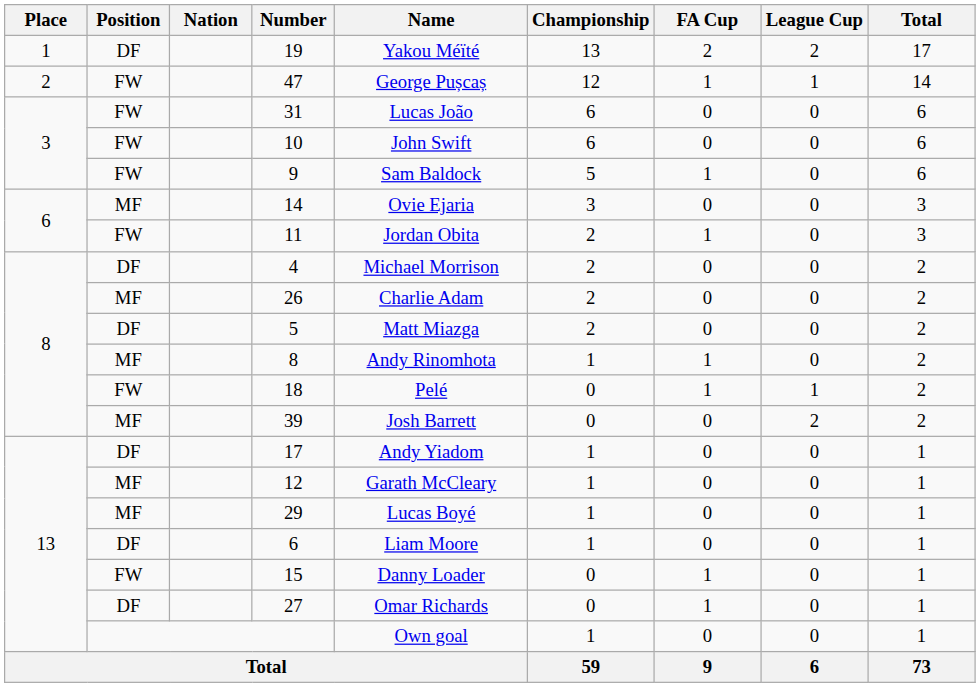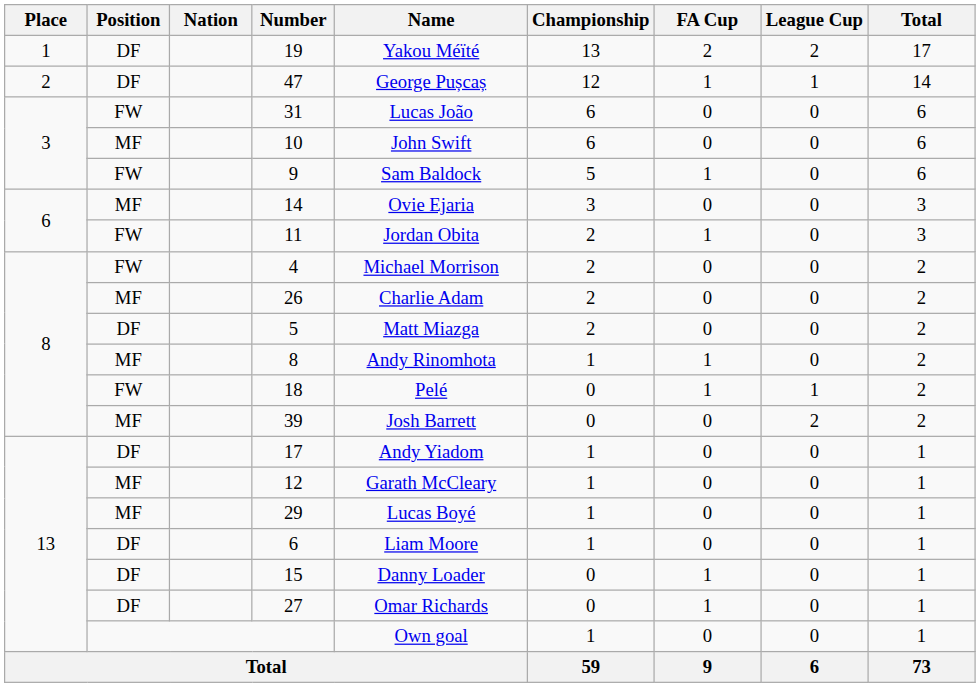 <table class="wikitable" style="font-size: 95%; text-align: center">
 <tr>
 <th width=60>Place</th>
 <th width=60>Position</th>
 <th width=60>Nation</th>
 <th width=60>Number</th>
 <th width=150>Name</th>
 <th width=80>Championship</th>
 <th width=80>FA Cup</th>
 <th width=80>League Cup</th>
 <th width=80>Total</th>
 </tr>
 <tr>
 <td>1</td>
 <td>DF</td>
 <td></td>
 <td>19</td>
 <td><a href='#'>Yakou Méïté</a></td>
 <td>13</td>
 <td>2</td>
 <td>2</td>
 <td>17</td>
 </tr>
 <tr>
 <td>2</td>
-<td>FW</td>
+<td>DF</td>
 <td></td>
 <td>47</td>
 <td><a href='#'>George Pușcaș</a></td>
 <td>12</td>
 <td>1</td>
 <td>1</td>
 <td>14</td>
 </tr>
 <tr>
 <td rowspan="3">3</td>
 <td>FW</td>
 <td></td>
 <td>31</td>
 <td><a href='#'>Lucas João</a></td>
 <td>6</td>
 <td>0</td>
 <td>0</td>
 <td>6</td>
 </tr>
 <tr>
-<td>FW</td>
+<td>MF</td>
 <td></td>
 <td>10</td>
 <td><a href='#'>John Swift</a></td>
 <td>6</td>
 <td>0</td>
 <td>0</td>
 <td>6</td>
 </tr>
 <tr>
 <td>FW</td>
 <td></td>
 <td>9</td>
 <td><a href='#'>Sam Baldock</a></td>
 <td>5</td>
 <td>1</td>
 <td>0</td>
 <td>6</td>
 </tr>
 <tr>
 <td rowspan="2">6</td>
 <td>MF</td>
 <td></td>
 <td>14</td>
 <td><a href='#'>Ovie Ejaria</a></td>
 <td>3</td>
 <td>0</td>
 <td>0</td>
 <td>3</td>
 </tr>
 <tr>
 <td>FW</td>
 <td></td>
 <td>11</td>
 <td><a href='#'>Jordan Obita</a></td>
 <td>2</td>
 <td>1</td>
 <td>0</td>
 <td>3</td>
 </tr>
 <tr>
 <td rowspan="6">8</td>
-<td>DF</td>
+<td>FW</td>
 <td></td>
 <td>4</td>
 <td><a href='#'>Michael Morrison</a></td>
 <td>2</td>
 <td>0</td>
 <td>0</td>
 <td>2</td>
 </tr>
 <tr>
 <td>MF</td>
 <td></td>
 <td>26</td>
 <td><a href='#'>Charlie Adam</a></td>
 <td>2</td>
 <td>0</td>
 <td>0</td>
 <td>2</td>
 </tr>
 <tr>
 <td>DF</td>
 <td></td>
 <td>5</td>
 <td><a href='#'>Matt Miazga</a></td>
 <td>2</td>
 <td>0</td>
 <td>0</td>
 <td>2</td>
 </tr>
 <tr>
 <td>MF</td>
 <td></td>
 <td>8</td>
 <td><a href='#'>Andy Rinomhota</a></td>
 <td>1</td>
 <td>1</td>
 <td>0</td>
 <td>2</td>
 </tr>
 <tr>
 <td>FW</td>
 <td></td>
 <td>18</td>
 <td><a href='#'>Pelé</a></td>
 <td>0</td>
 <td>1</td>
 <td>1</td>
 <td>2</td>
 </tr>
 <tr>
 <td>MF</td>
 <td></td>
 <td>39</td>
 <td><a href='#'>Josh Barrett</a></td>
 <td>0</td>
 <td>0</td>
 <td>2</td>
 <td>2</td>
 </tr>
 <tr>
 <td rowspan="7">13</td>
 <td>DF</td>
 <td></td>
 <td>17</td>
 <td><a href='#'>Andy Yiadom</a></td>
 <td>1</td>
 <td>0</td>
 <td>0</td>
 <td>1</td>
 </tr>
 <tr>
 <td>MF</td>
 <td></td>
 <td>12</td>
 <td><a href='#'>Garath McCleary</a></td>
 <td>1</td>
 <td>0</td>
 <td>0</td>
 <td>1</td>
 </tr>
 <tr>
 <td>MF</td>
 <td></td>
 <td>29</td>
 <td><a href='#'>Lucas Boyé</a></td>
 <td>1</td>
 <td>0</td>
 <td>0</td>
 <td>1</td>
 </tr>
 <tr>
 <td>DF</td>
 <td></td>
 <td>6</td>
 <td><a href='#'>Liam Moore</a></td>
 <td>1</td>
 <td>0</td>
 <td>0</td>
 <td>1</td>
 </tr>
 <tr>
-<td>FW</td>
+<td>DF</td>
 <td></td>
 <td>15</td>
 <td><a href='#'>Danny Loader</a></td>
 <td>0</td>
 <td>1</td>
 <td>0</td>
 <td>1</td>
 </tr>
 <tr>
 <td>DF</td>
 <td></td>
 <td>27</td>
 <td><a href='#'>Omar Richards</a></td>
 <td>0</td>
 <td>1</td>
 <td>0</td>
 <td>1</td>
 </tr>
 <tr>
 <td colspan="3"></td>
 <td><a href='#'>Own goal</a></td>
 <td>1</td>
 <td>0</td>
 <td>0</td>
 <td>1</td>
 </tr>
 <tr>
 <th colspan=5>Total</th>
 <th>59</th>
 <th>9</th>
 <th>6</th>
 <th>73</th>
 </tr>
 </table>
